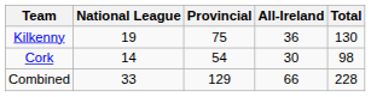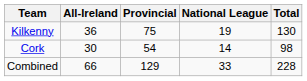 <table class="wikitable" style="text-align:center;">
 <tr>
 <th>Team</th>
+<th>All-Ireland</th>
+<th>Provincial</th>
 <th>National League</th>
-<th>Provincial</th>
-<th>All-Ireland</th>
 <th>Total</th>
 </tr>
 <tr |>
 <td><a href='#'>Kilkenny</a></td>
+<td>36</td>
+<td>75</td>
 <td>19</td>
-<td>75</td>
-<td>36</td>
 <td>130</td>
 </tr>
 <tr>
 <td><a href='#'>Cork</a></td>
+<td>30</td>
+<td>54</td>
 <td>14</td>
-<td>54</td>
-<td>30</td>
 <td>98</td>
 </tr>
 <tr>
 <td>Combined</td>
+<td>66</td>
+<td>129</td>
 <td>33</td>
-<td>129</td>
-<td>66</td>
 <td>228</td>
 </tr>
 </table>
